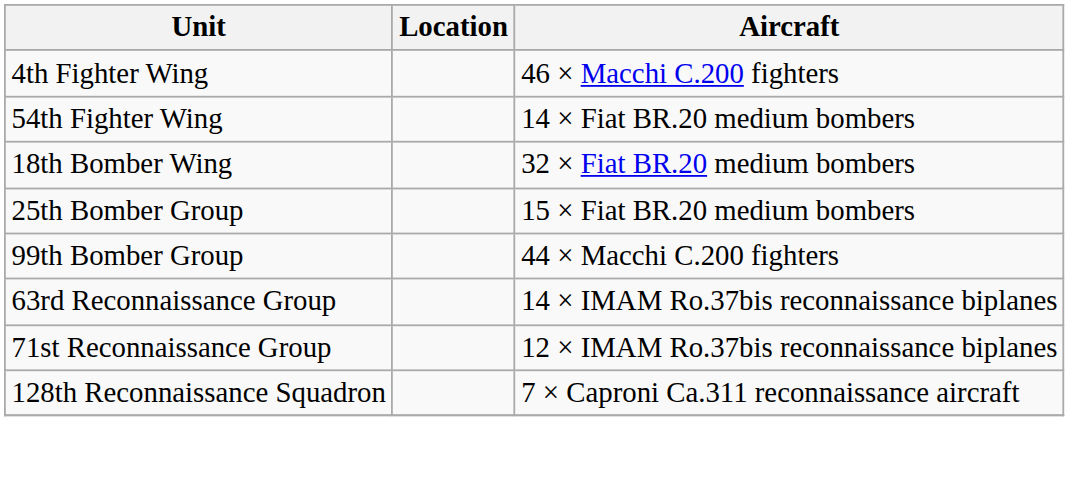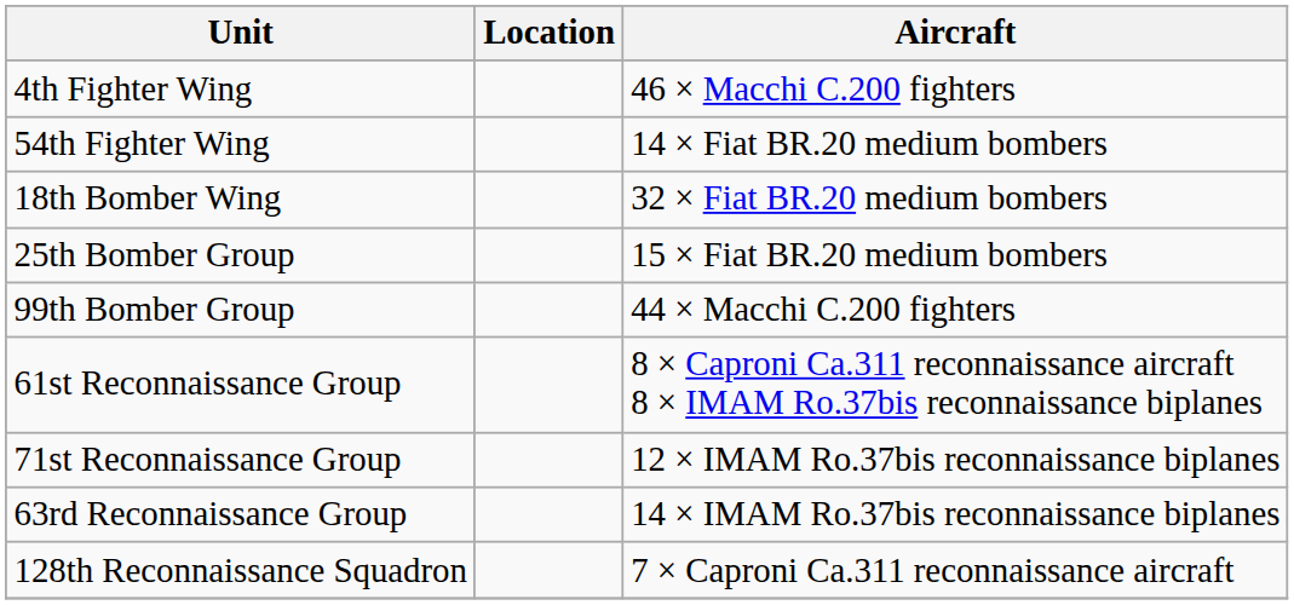 <table class="wikitable">
 <tr>
 <th scope="col">Unit</th>
 <th scope="col">Location</th>
 <th scope="col">Aircraft</th>
 </tr>
 <tr>
 <td>4th Fighter Wing</td>
 <td></td>
 <td>46 × <a href='#'>Macchi C.200</a> fighters</td>
 </tr>
 <tr>
 <td>54th Fighter Wing</td>
 <td></td>
 <td>14 × Fiat BR.20 medium bombers</td>
 </tr>
 <tr>
 <td>18th Bomber Wing</td>
 <td></td>
 <td>32 × <a href='#'>Fiat BR.20</a> medium bombers</td>
 </tr>
 <tr>
 <td>25th Bomber Group</td>
 <td></td>
 <td>15 × Fiat BR.20 medium bombers</td>
 </tr>
 <tr>
 <td>99th Bomber Group</td>
 <td></td>
 <td>44 × Macchi C.200 fighters</td>
 </tr>
 <tr>
-<td>63rd Reconnaissance Group</td>
+<td>61st Reconnaissance Group</td>
 <td></td>
-<td>14 × IMAM Ro.37bis reconnaissance biplanes</td>
+<td>8 × <a href='#'>Caproni Ca.311</a> reconnaissance aircraft<br>8 × <a href='#'>IMAM Ro.37bis</a> reconnaissance biplanes</td>
 </tr>
 <tr>
 <td>71st Reconnaissance Group</td>
 <td></td>
 <td>12 × IMAM Ro.37bis reconnaissance biplanes</td>
+</tr>
+<tr>
+<td>63rd Reconnaissance Group</td>
+<td></td>
+<td>14 × IMAM Ro.37bis reconnaissance biplanes</td>
 </tr>
 <tr>
 <td>128th Reconnaissance Squadron</td>
 <td></td>
 <td>7 × Caproni Ca.311 reconnaissance aircraft</td>
 </tr>
 <tr>
 </tr>
 </table>
